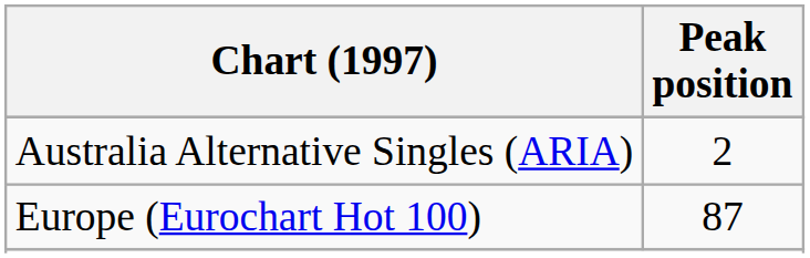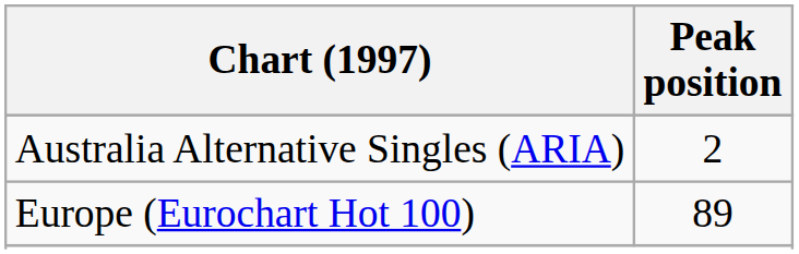 <table class="wikitable sortable">
 <tr>
 <th>Chart (1997)</th>
 <th>Peak <br>position</th>
 </tr>
 <tr>
 </tr>
 <tr>
 <td>Australia Alternative Singles (<a href='#'>ARIA</a>)</td>
 <td align="center">2</td>
 </tr>
 <tr>
 <td>Europe (<a href='#'>Eurochart Hot 100</a>)</td>
-<td align="center">87</td>
+<td align="center">89</td>
 </tr>
 <tr>
 </tr>
 <tr>
 </tr>
 <tr>
 </tr>
 </table>
